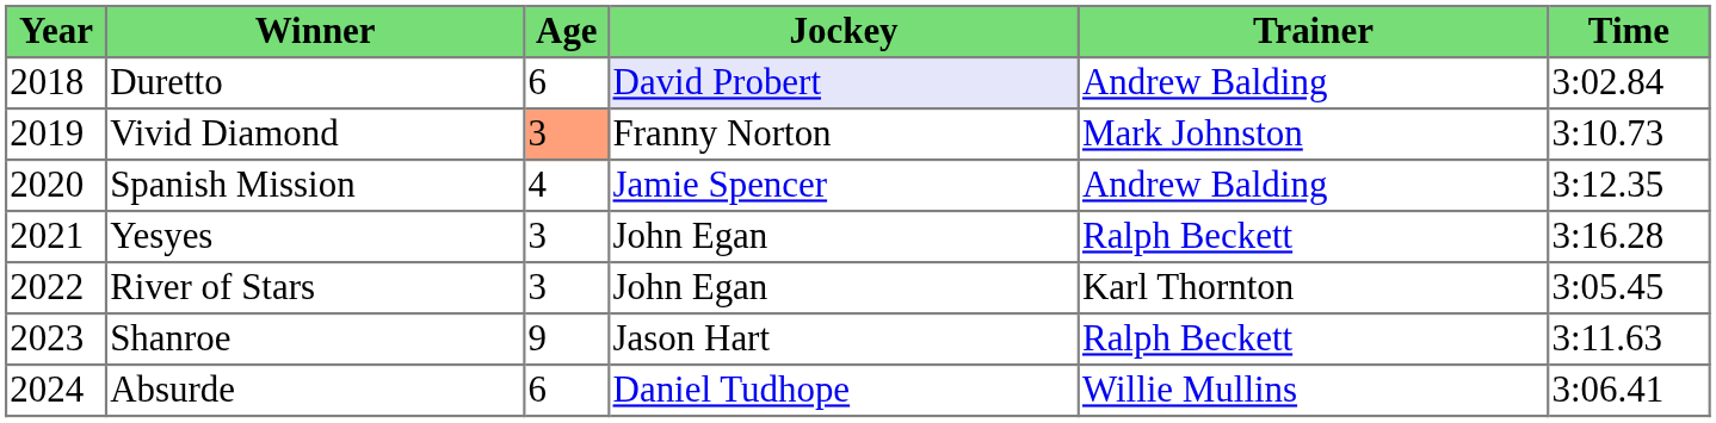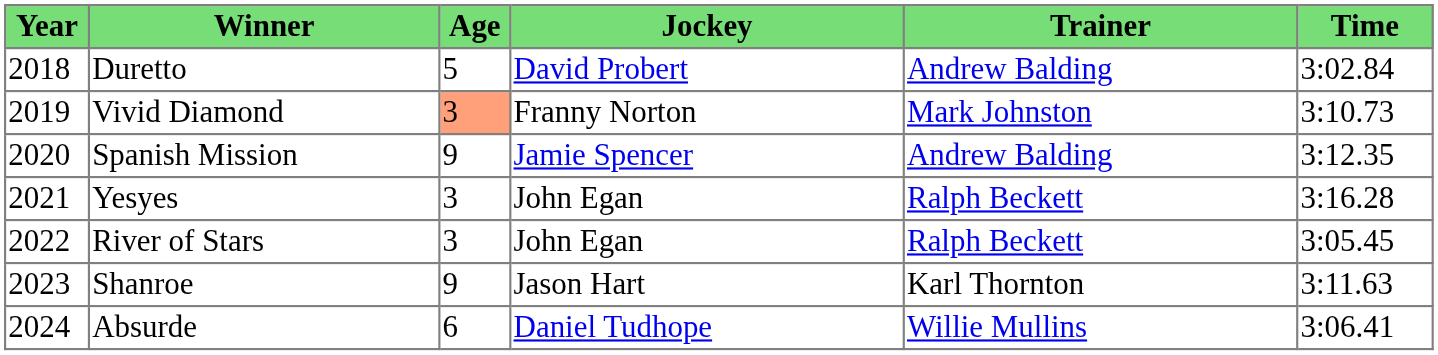 <table class = "sortable" | border="1" style="border-collapse: collapse; font-size:90%">
 <tr bgcolor="#77dd77" align="center">
 <th style="width:36px"><strong>Year</strong></th>
 <th style="width:160px"><strong>Winner</strong></th>
 <th style="width:30px"><strong>Age</strong></th>
 <th style="width:180px"><strong>Jockey</strong></th>
 <th style="width:180px"><strong>Trainer</strong></th>
 <th style="width:60px"><strong>Time</strong></th>
 </tr>
 <tr>
 <td>2018</td>
 <td>Duretto</td>
-<td>6</td>
-<td style="background: lavender;"><a href='#'>David Probert</a></td>
+<td>5</td>
+<td><a href='#'>David Probert</a></td>
 <td><a href='#'>Andrew Balding</a></td>
 <td>3:02.84</td>
 </tr>
 <tr>
 <td>2019</td>
 <td>Vivid Diamond</td>
 <td style="background: lightsalmon;">3</td>
 <td>Franny Norton</td>
 <td><a href='#'>Mark Johnston</a></td>
 <td>3:10.73</td>
 </tr>
 <tr>
 <td>2020</td>
 <td>Spanish Mission</td>
-<td>4</td>
+<td>9</td>
 <td><a href='#'>Jamie Spencer</a></td>
 <td><a href='#'>Andrew Balding</a></td>
 <td>3:12.35</td>
 </tr>
 <tr>
 <td>2021</td>
 <td>Yesyes</td>
 <td>3</td>
 <td>John Egan</td>
 <td><a href='#'>Ralph Beckett</a></td>
 <td>3:16.28</td>
 </tr>
 <tr>
 <td>2022</td>
 <td>River of Stars</td>
 <td>3</td>
 <td>John Egan</td>
-<td>Karl Thornton</td>
+<td><a href='#'>Ralph Beckett</a></td>
 <td>3:05.45</td>
 </tr>
 <tr>
 <td>2023</td>
 <td>Shanroe</td>
 <td>9</td>
 <td>Jason Hart</td>
-<td><a href='#'>Ralph Beckett</a></td>
+<td>Karl Thornton</td>
 <td>3:11.63</td>
 </tr>
 <tr>
 <td>2024</td>
 <td>Absurde</td>
 <td>6</td>
 <td><a href='#'>Daniel Tudhope</a></td>
 <td><a href='#'>Willie Mullins</a></td>
 <td>3:06.41</td>
 </tr>
 </table>
